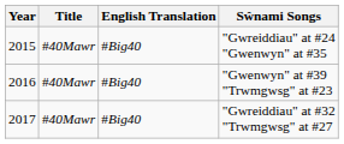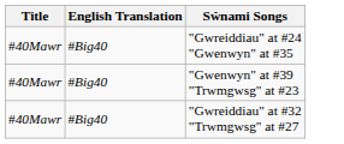 <table class="wikitable">
 <tr>
-<th>Year</th>
 <th>Title</th>
 <th>English Translation</th>
 <th>Sŵnami Songs</th>
 </tr>
 <tr>
-<td>2015</td>
 <td>#<em>40Mawr</em></td>
 <td>#<em>Big40</em></td>
 <td>"Gwreiddiau" at #24<br>"Gwenwyn" at #35</td>
 </tr>
 <tr>
-<td>2016</td>
 <td>#<em>40Mawr</em></td>
 <td>#<em>Big40</em></td>
 <td>"Gwenwyn" at #39<br>"Trwmgwsg" at #23</td>
 </tr>
 <tr>
-<td>2017</td>
 <td>#<em>40Mawr</em></td>
 <td>#<em>Big40</em></td>
 <td>"Gwreiddiau" at #32<br>"Trwmgwsg" at #27</td>
 </tr>
 </table>
